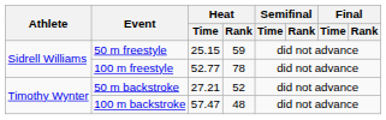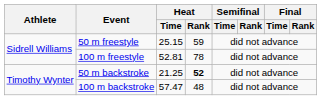 <table class=wikitable style="font-size:90%">
 <tr>
 <th rowspan="2">Athlete</th>
 <th rowspan="2">Event</th>
 <th colspan="2">Heat</th>
 <th colspan="2">Semifinal</th>
 <th colspan="2">Final</th>
 </tr>
 <tr style="font-size:95%">
 <th>Time</th>
 <th>Rank</th>
 <th>Time</th>
 <th>Rank</th>
 <th>Time</th>
 <th>Rank</th>
 </tr>
 <tr align=center>
 <td align=left rowspan=2><a href='#'>Sidrell Williams</a></td>
 <td align=left><a href='#'>50 m freestyle</a></td>
 <td>25.15</td>
 <td>59</td>
 <td colspan=4>did not advance</td>
 </tr>
 <tr align=center>
 <td align=left><a href='#'>100 m freestyle</a></td>
-<td>52.77</td>
+<td>52.81</td>
 <td>78</td>
 <td colspan=4>did not advance</td>
 </tr>
 <tr align=center>
 <td align=left rowspan=2><a href='#'>Timothy Wynter</a></td>
 <td align=left><a href='#'>50 m backstroke</a></td>
-<td>27.21</td>
-<td>52</td>
+<td>21.25</td>
+<td><strong>52</strong></td>
 <td colspan=4>did not advance</td>
 </tr>
 <tr align=center>
 <td align=left><a href='#'>100 m backstroke</a></td>
 <td>57.47</td>
 <td>48</td>
 <td colspan=4>did not advance</td>
 </tr>
 </table>
